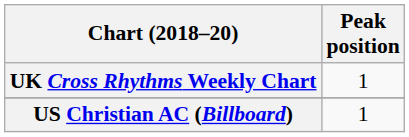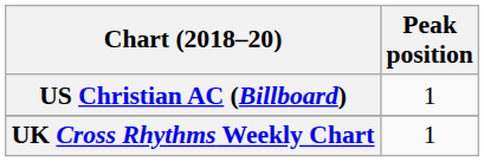 <table class="wikitable sortable plainrowheaders" style="text-align:center">
 <tr>
 <th scope="col">Chart (2018–20)</th>
 <th scope="col">Peak<br> position</th>
 </tr>
 <tr>
-<th scope="row">UK <a href='#'><em> Cross Rhythms</em> Weekly Chart</a></th>
+<th scope="row">US <a href='#'>Christian AC</a> (<em><a href='#'>Billboard</a></em>)</th>
 <td>1</td>
 </tr>
 <tr>
 </tr>
 <tr>
 </tr>
 <tr>
 </tr>
 <tr>
-<th scope="row">US <a href='#'>Christian AC</a> (<em><a href='#'>Billboard</a></em>)</th>
+<th scope="row">UK <a href='#'><em> Cross Rhythms</em> Weekly Chart</a></th>
 <td>1</td>
 </tr>
 </table>
